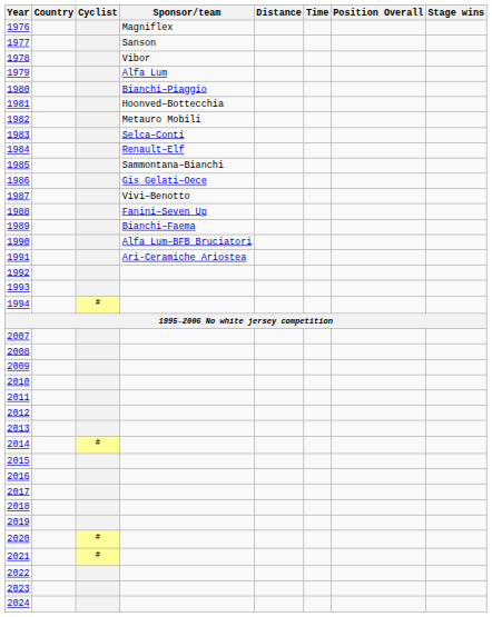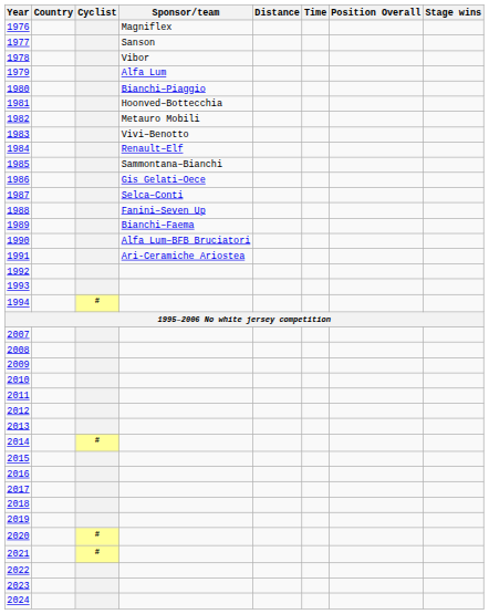 <table class="wikitable plainrowheaders sortable">
 <tr>
 <th scope=col>Year</th>
 <th scope=col>Country</th>
 <th scope=col>Cyclist</th>
 <th scope=col>Sponsor/team</th>
 <th scope=col>Distance</th>
 <th scope=col>Time</th>
 <th scope=col>Position Overall</th>
 <th scope=col>Stage wins</th>
 </tr>
 <tr>
 <td align=center><a href='#'>1976</a></td>
 <td></td>
 <th scope=row></th>
 <td>Magniflex</td>
 <td></td>
 <td align=right></td>
 <td align=right></td>
 <td align=center></td>
 </tr>
 <tr>
 <td align=center><a href='#'>1977</a></td>
 <td></td>
 <th scope=row></th>
 <td>Sanson</td>
 <td></td>
 <td align=right></td>
 <td align=right></td>
 <td align=center></td>
 </tr>
 <tr>
 <td align=center><a href='#'>1978</a></td>
 <td></td>
 <th scope=row></th>
 <td>Vibor</td>
 <td></td>
 <td align=right></td>
 <td align=right></td>
 <td align=center></td>
 </tr>
 <tr>
 <td align=center><a href='#'>1979</a></td>
 <td></td>
 <th scope=row></th>
 <td><a href='#'>Alfa Lum</a></td>
 <td></td>
 <td align=right></td>
 <td align=right></td>
 <td align=center></td>
 </tr>
 <tr>
 <td align=center><a href='#'>1980</a></td>
 <td></td>
 <th scope=row></th>
 <td><a href='#'>Bianchi–Piaggio</a></td>
 <td></td>
 <td align=right></td>
 <td align=right></td>
 <td align=center></td>
 </tr>
 <tr>
 <td align=center><a href='#'>1981</a></td>
 <td></td>
 <th scope=row></th>
 <td>Hoonved–Bottecchia</td>
 <td></td>
 <td align=right></td>
 <td align=right></td>
 <td align=center></td>
 </tr>
 <tr>
 <td align=center><a href='#'>1982</a></td>
 <td></td>
 <th scope=row></th>
 <td>Metauro Mobili</td>
 <td></td>
 <td align=right></td>
 <td align=right></td>
 <td align=center></td>
 </tr>
 <tr>
 <td align=center><a href='#'>1983</a></td>
 <td></td>
 <th scope=row></th>
-<td><a href='#'>Selca–Conti</a></td>
+<td>Vivi–Benotto</td>
 <td></td>
 <td align=right></td>
 <td align=right></td>
 <td align=center></td>
 </tr>
 <tr>
 <td align=center><a href='#'>1984</a></td>
 <td></td>
 <th scope=row></th>
 <td><a href='#'>Renault–Elf</a></td>
 <td></td>
 <td align=right></td>
 <td align=right></td>
 <td align=center></td>
 </tr>
 <tr>
 <td align=center><a href='#'>1985</a></td>
 <td></td>
 <th scope=row></th>
 <td>Sammontana–Bianchi</td>
 <td></td>
 <td align=right></td>
 <td align=right></td>
 <td align=center></td>
 </tr>
 <tr>
 <td align=center><a href='#'>1986</a></td>
 <td></td>
 <th scope=row></th>
 <td><a href='#'>Gis Gelati–Oece</a></td>
 <td></td>
 <td align=right></td>
 <td align=right></td>
 <td align=center></td>
 </tr>
 <tr>
 <td align=center><a href='#'>1987</a></td>
 <td></td>
 <th scope=row></th>
-<td>Vivi–Benotto</td>
+<td><a href='#'>Selca–Conti</a></td>
 <td></td>
 <td align=right></td>
 <td align=right></td>
 <td align=center></td>
 </tr>
 <tr>
 <td align=center><a href='#'>1988</a></td>
 <td></td>
 <th scope=row></th>
 <td><a href='#'>Fanini–Seven Up</a></td>
 <td></td>
 <td align=right></td>
 <td align=right></td>
 <td align=center></td>
 </tr>
 <tr>
 <td align=center><a href='#'>1989</a></td>
 <td></td>
 <th scope=row></th>
 <td><a href='#'>Bianchi–Faema</a></td>
 <td></td>
 <td align=right></td>
 <td align=right></td>
 <td align=center></td>
 </tr>
 <tr>
 <td align=center><a href='#'>1990</a></td>
 <td></td>
 <th scope=row></th>
 <td><a href='#'>Alfa Lum–BFB Bruciatori</a></td>
 <td></td>
 <td align=right></td>
 <td align=right></td>
 <td align=center></td>
 </tr>
 <tr>
 <td align=center><a href='#'>1991</a></td>
 <td></td>
 <th scope=row></th>
 <td><a href='#'>Ari-Ceramiche Ariostea</a></td>
 <td></td>
 <td align=right></td>
 <td align=right></td>
 <td align=center></td>
 </tr>
 <tr>
 <td align=center><a href='#'>1992</a></td>
 <td></td>
 <th scope=row></th>
 <td></td>
 <td></td>
 <td align=right></td>
 <td align=right></td>
 <td align=center></td>
 </tr>
 <tr>
 <td align=center><a href='#'>1993</a></td>
 <td></td>
 <th scope=row></th>
 <td></td>
 <td></td>
 <td align=right></td>
 <td align=right></td>
 <td align=center></td>
 </tr>
 <tr>
 <td align=center><a href='#'>1994</a></td>
 <td></td>
 <th scope=row style=background:#FFFF99><sup>#</sup></th>
 <td></td>
 <td></td>
 <td align=right></td>
 <td align=right></td>
 <td align=center></td>
 </tr>
 <tr>
 <th colspan=8><small><em>1995–2006 No white jersey competition</em></small></th>
 </tr>
 <tr>
 <td align=center><a href='#'>2007</a></td>
 <td></td>
 <th scope=row></th>
 <td></td>
 <td></td>
 <td align=right></td>
 <td align=right></td>
 <td align=center></td>
 </tr>
 <tr>
 <td align=center><a href='#'>2008</a></td>
 <td></td>
 <th scope=row></th>
 <td></td>
 <td></td>
 <td align=right></td>
 <td align=right></td>
 <td align=center></td>
 </tr>
 <tr>
 <td align=center><a href='#'>2009</a></td>
 <td></td>
 <th scope=row></th>
 <td></td>
 <td></td>
 <td align=right></td>
 <td align=right></td>
 <td align=center></td>
 </tr>
 <tr>
 <td align=center><a href='#'>2010</a></td>
 <td></td>
 <th scope=row></th>
 <td></td>
 <td></td>
 <td align=right></td>
 <td align=right></td>
 <td align=center></td>
 </tr>
 <tr>
 <td align=center><a href='#'>2011</a></td>
 <td></td>
 <th scope=row></th>
 <td></td>
 <td></td>
 <td align=right></td>
 <td align=right></td>
 <td align=center></td>
 </tr>
 <tr>
 <td align=center><a href='#'>2012</a></td>
 <td></td>
 <th scope=row></th>
 <td></td>
 <td></td>
 <td align=right></td>
 <td align=right></td>
 <td align=center></td>
 </tr>
 <tr>
 <td align=center><a href='#'>2013</a></td>
 <td></td>
 <th scope=row></th>
 <td></td>
 <td></td>
 <td align=right></td>
 <td align=right></td>
 <td align=center></td>
 </tr>
 <tr>
 <td align=center><a href='#'>2014</a></td>
 <td></td>
 <th scope=row style=background:#FFFF99><sup>#</sup></th>
 <td></td>
 <td></td>
 <td align=right></td>
 <td align=right></td>
 <td align=center></td>
 </tr>
 <tr>
 <td align=center><a href='#'>2015</a></td>
 <td></td>
 <th scope=row></th>
 <td></td>
 <td></td>
 <td align=right></td>
 <td align=right></td>
 <td align=center></td>
 </tr>
 <tr>
 <td align=center><a href='#'>2016</a></td>
 <td></td>
 <th scope=row></th>
 <td></td>
 <td></td>
 <td align=right></td>
 <td align=right></td>
 <td align=center></td>
 </tr>
 <tr>
 <td align=center><a href='#'>2017</a></td>
 <td></td>
 <th scope=row></th>
 <td></td>
 <td></td>
 <td align=right></td>
 <td align=right></td>
 <td align=center></td>
 </tr>
 <tr>
 <td align=center><a href='#'>2018</a></td>
 <td></td>
 <th scope=row></th>
 <td></td>
 <td></td>
 <td align=right></td>
 <td align=right></td>
 <td align=center></td>
 </tr>
 <tr>
 <td align=center><a href='#'>2019</a></td>
 <td></td>
 <th scope=row></th>
 <td></td>
 <td></td>
 <td align=right></td>
 <td align=right></td>
 <td align=center></td>
 </tr>
 <tr>
 <td align=center><a href='#'>2020</a></td>
 <td></td>
 <th scope=row style=background:#FFFF99><sup>#</sup></th>
 <td></td>
 <td></td>
 <td align=right></td>
 <td align=right></td>
 <td align=center></td>
 </tr>
 <tr>
 <td align=center><a href='#'>2021</a></td>
 <td></td>
 <th scope=row style=background:#FFFF99><sup>#</sup></th>
 <td></td>
 <td></td>
 <td align=right></td>
 <td align=right></td>
 <td align=center></td>
 </tr>
 <tr>
 <td align=center><a href='#'>2022</a></td>
 <td></td>
 <th scope=row></th>
 <td></td>
 <td></td>
 <td align=right></td>
 <td align=right></td>
 <td align=center></td>
 </tr>
 <tr>
 <td align=center><a href='#'>2023</a></td>
 <td></td>
 <th scope=row></th>
 <td></td>
 <td></td>
 <td align=right></td>
 <td align=right></td>
 <td align=center></td>
 </tr>
 <tr>
 <td align=center><a href='#'>2024</a></td>
 <td></td>
 <th scope=row></th>
 <td></td>
 <td></td>
 <td align=right></td>
 <td align=right></td>
 <td align=center></td>
 </tr>
 </table>
